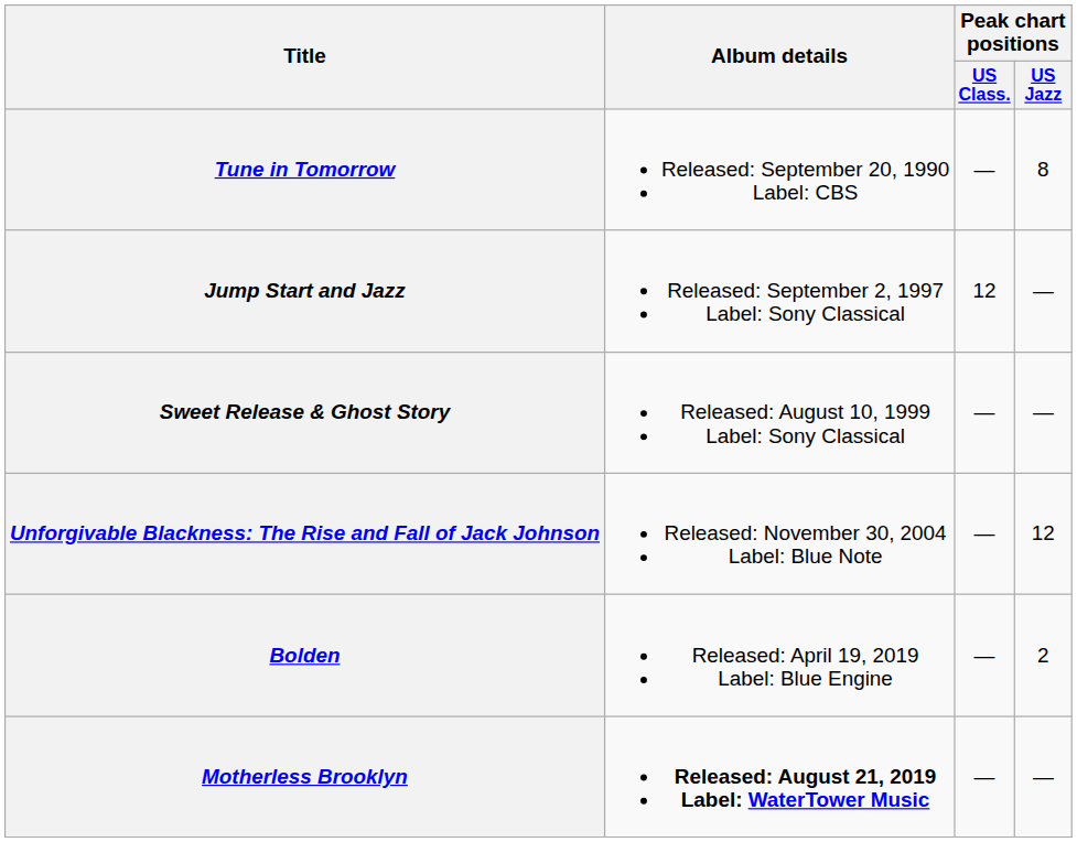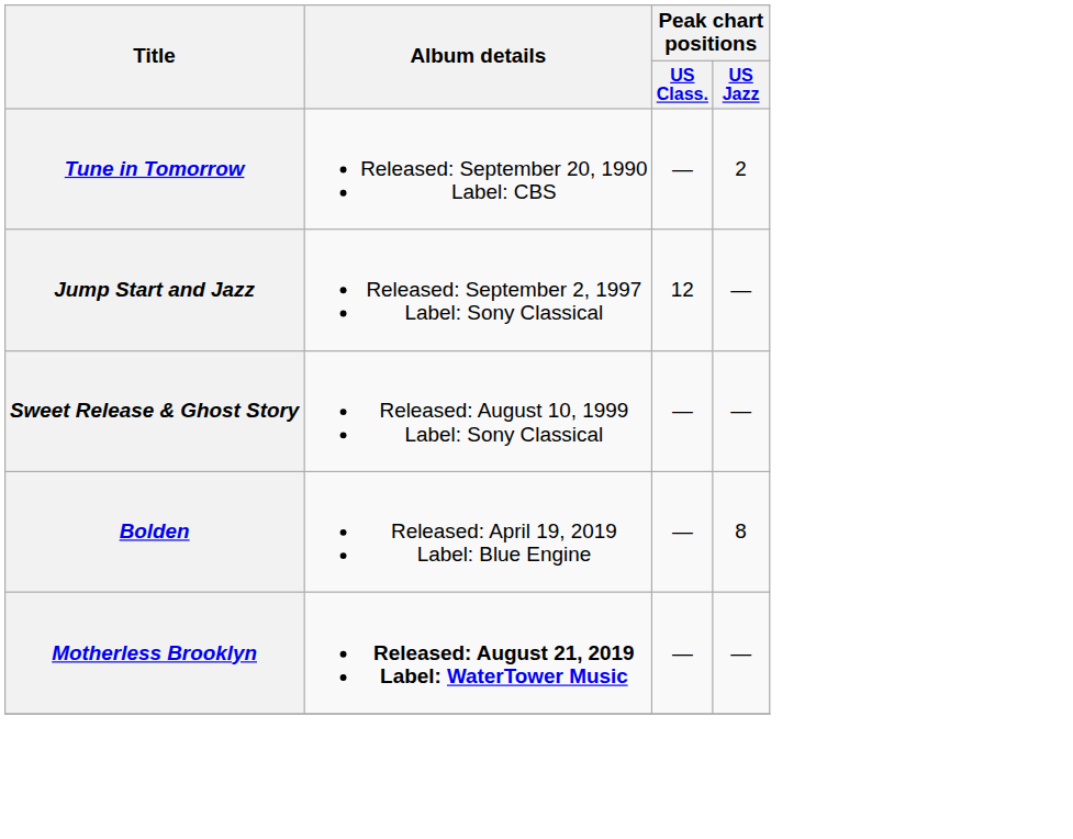 <table class="wikitable plainrowheaders" style="text-align:center;">
 <tr>
 <th rowspan="2" scope="col">Title</th>
 <th rowspan="2" scope="col">Album details</th>
 <th colspan="2">Peak chart positions</th>
 </tr>
 <tr>
 <th scope="col" style="width:2.75em;font-size:85%;"><a href='#'>US<br>Class.</a><br></th>
 <th scope="col" style="width:2.75em;font-size:85%;"><a href='#'>US<br>Jazz</a><br></th>
 </tr>
 <tr>
 <th scope="row"><em><a href='#'>Tune in Tomorrow</a></em></th>
 <td><br><ul><li>Released: September 20, 1990</li><li>Label: CBS</li></ul></td>
 <td>—</td>
-<td>8</td>
+<td>2</td>
 </tr>
 <tr>
 <th scope="row"><em>Jump Start and Jazz</em></th>
 <td><br><ul><li>Released: September 2, 1997</li><li>Label: Sony Classical</li></ul></td>
 <td>12</td>
 <td>—</td>
 </tr>
 <tr>
 <th scope="row"><em>Sweet Release & Ghost Story</em></th>
 <td><br><ul><li>Released: August 10, 1999</li><li>Label: Sony Classical</li></ul></td>
 <td>—</td>
 <td>—</td>
 </tr>
 <tr>
-<th scope="row"><em><a href='#'>Unforgivable Blackness: The Rise and Fall of Jack Johnson</a></em></th>
-<td><br><ul><li>Released: November 30, 2004</li><li>Label: Blue Note</li></ul></td>
-<td>—</td>
-<td>12</td>
-</tr>
-<tr>
 <th scope="row"><em><a href='#'>Bolden</a></em></th>
 <td><br><ul><li>Released: April 19, 2019</li><li>Label: Blue Engine</li></ul></td>
 <td>—</td>
-<td>2</td>
+<td>8</td>
 </tr>
 <tr>
 <th scope="row"><em><a href='#'>Motherless Brooklyn</a></em><br></th>
 <td><strong><br><ul><li>Released: August 21, 2019</li><li>Label: <a href='#'>WaterTower Music</a></li></ul></strong></td>
 <td>—</td>
 <td>—</td>
 </tr>
 <tr>
 </tr>
 </table>
